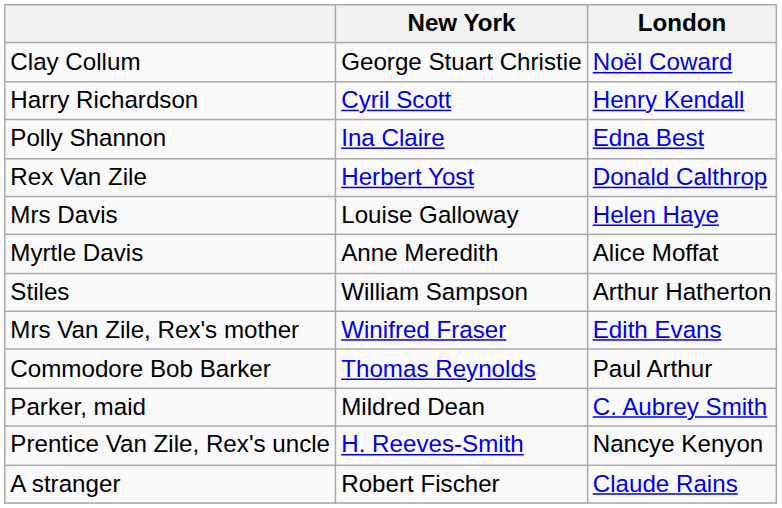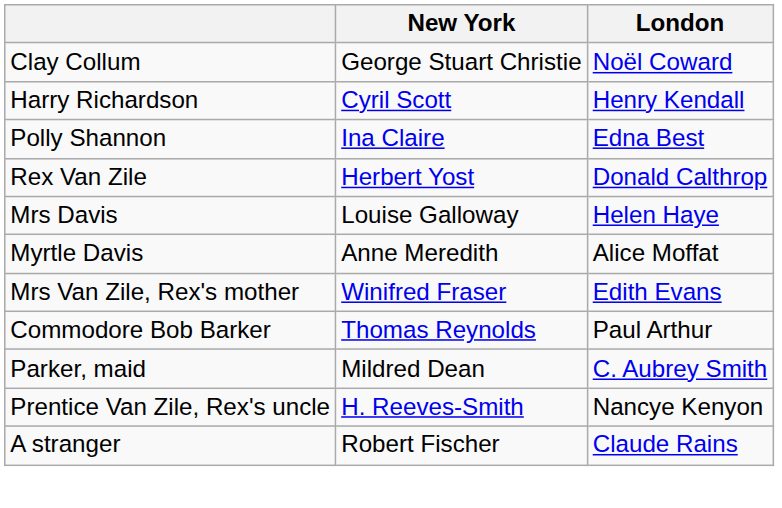 <table class="wikitable plainrowheaders" style="text-align: left; margin-right: 0;">
 <tr>
 <th scope="col"></th>
 <th scope="col">New York</th>
 <th scope="col">London</th>
 </tr>
 <tr>
 <td>Clay Collum</td>
 <td>George Stuart Christie</td>
 <td><a href='#'>Noël Coward</a></td>
 </tr>
 <tr>
 <td>Harry Richardson</td>
 <td><a href='#'>Cyril Scott</a></td>
 <td><a href='#'>Henry Kendall</a></td>
 </tr>
 <tr>
 <td>Polly Shannon</td>
 <td><a href='#'>Ina Claire</a></td>
 <td><a href='#'>Edna Best</a></td>
 </tr>
 <tr>
 <td>Rex Van Zile</td>
 <td><a href='#'>Herbert Yost</a></td>
 <td><a href='#'>Donald Calthrop</a></td>
 </tr>
 <tr>
 <td>Mrs Davis</td>
 <td>Louise Galloway</td>
 <td><a href='#'>Helen Haye</a></td>
 </tr>
 <tr>
 <td>Myrtle Davis</td>
 <td>Anne Meredith</td>
 <td>Alice Moffat</td>
 </tr>
 <tr>
-<td>Stiles</td>
-<td>William Sampson</td>
-<td>Arthur Hatherton</td>
-</tr>
-<tr>
 <td>Mrs Van Zile, Rex's mother</td>
 <td><a href='#'>Winifred Fraser</a></td>
 <td><a href='#'>Edith Evans</a></td>
 </tr>
 <tr>
 <td>Commodore Bob Barker</td>
 <td><a href='#'>Thomas Reynolds</a></td>
 <td>Paul Arthur</td>
 </tr>
 <tr>
 <td>Parker, maid</td>
 <td>Mildred Dean</td>
 <td><a href='#'>C. Aubrey Smith</a></td>
 </tr>
 <tr>
 <td>Prentice Van Zile, Rex's uncle</td>
 <td><a href='#'>H. Reeves-Smith</a></td>
 <td>Nancye Kenyon</td>
 </tr>
 <tr>
 <td>A stranger</td>
 <td>Robert Fischer</td>
 <td><a href='#'>Claude Rains</a></td>
 </tr>
 </table>
